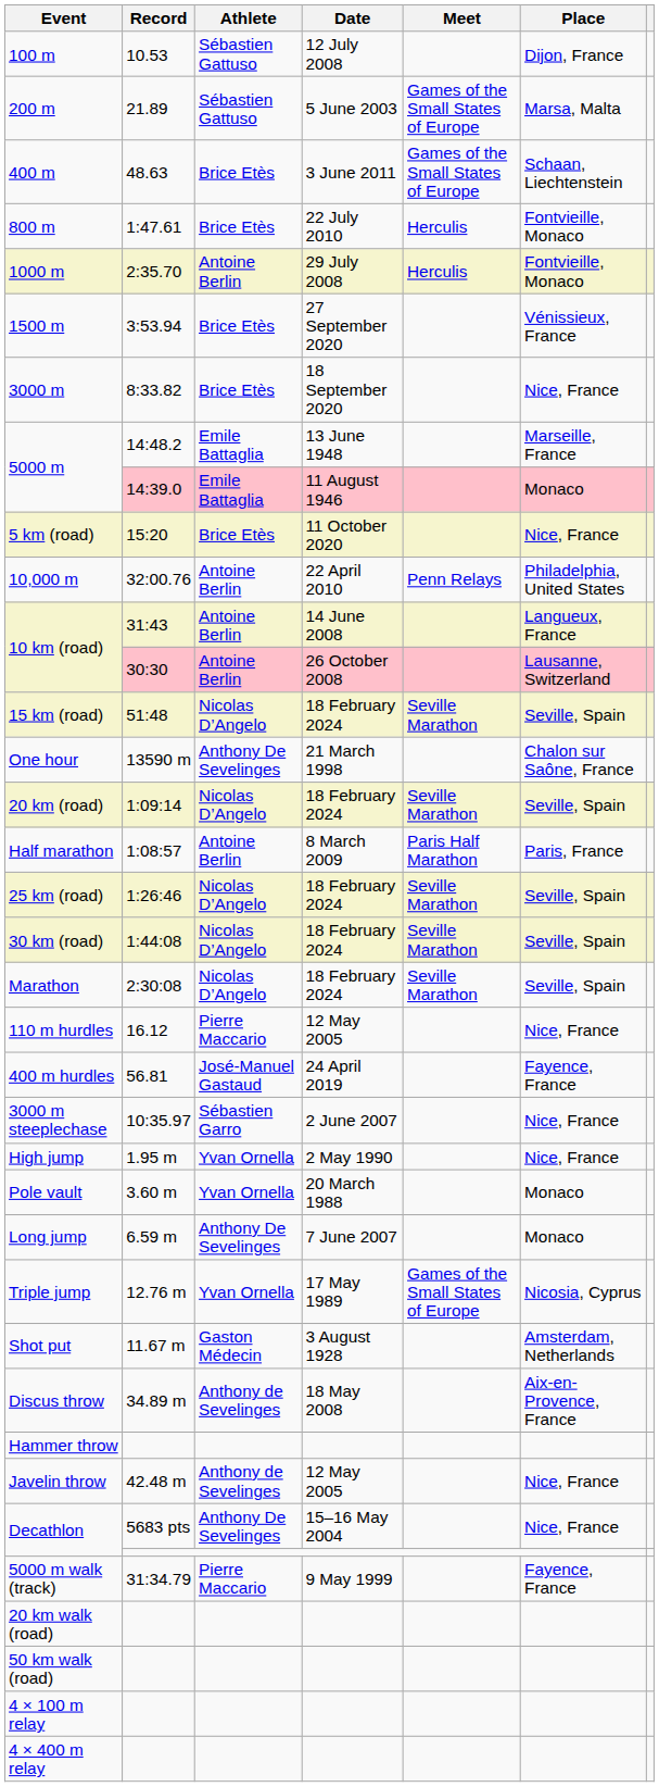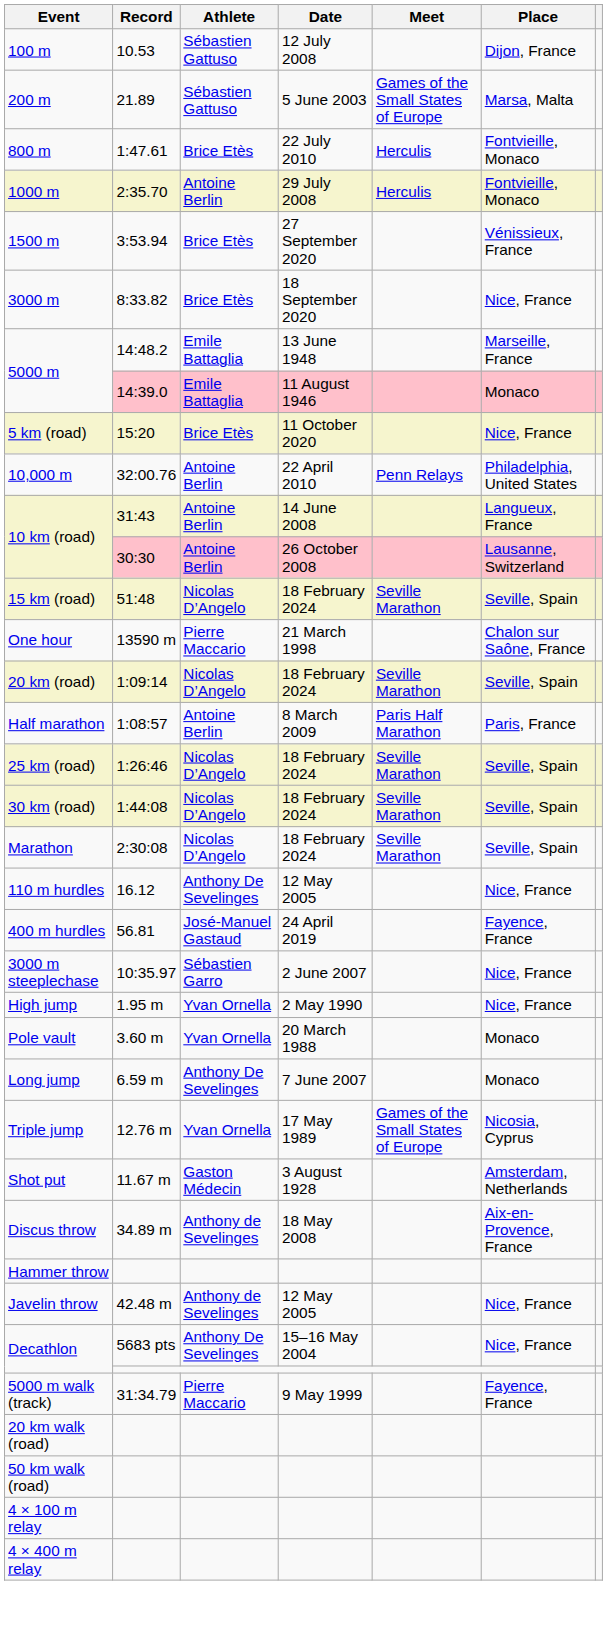 <table class="wikitable" style="font-size:95%; width: 95%;">
 <tr>
 <th>Event</th>
 <th>Record</th>
 <th>Athlete</th>
 <th>Date</th>
 <th>Meet</th>
 <th>Place</th>
 <th></th>
 </tr>
 <tr>
 <td><a href='#'>100 m</a></td>
 <td>10.53 </td>
 <td><a href='#'>Sébastien Gattuso</a></td>
 <td>12 July 2008</td>
 <td></td>
 <td><a href='#'>Dijon</a>, France</td>
 <td></td>
 </tr>
 <tr>
 <td><a href='#'>200 m</a></td>
 <td>21.89 </td>
 <td><a href='#'>Sébastien Gattuso</a></td>
 <td>5 June 2003</td>
 <td><a href='#'>Games of the Small States of Europe</a></td>
 <td><a href='#'>Marsa</a>, Malta</td>
-<td></td>
-</tr>
-<tr>
-<td><a href='#'>400 m</a></td>
-<td>48.63</td>
-<td><a href='#'>Brice Etès</a></td>
-<td>3 June 2011</td>
-<td><a href='#'>Games of the Small States of Europe</a></td>
-<td><a href='#'>Schaan</a>, Liechtenstein</td>
 <td></td>
 </tr>
 <tr>
 <td><a href='#'>800 m</a></td>
 <td>1:47.61</td>
 <td><a href='#'>Brice Etès</a></td>
 <td>22 July 2010</td>
 <td><a href='#'>Herculis</a></td>
 <td><a href='#'>Fontvieille</a>, Monaco</td>
 <td></td>
 </tr>
 <tr style="background:#f6F5CE;">
 <td><a href='#'>1000 m</a></td>
 <td>2:35.70</td>
 <td><a href='#'>Antoine Berlin</a></td>
 <td>29 July 2008</td>
 <td><a href='#'>Herculis</a></td>
 <td><a href='#'>Fontvieille</a>, Monaco</td>
 <td></td>
 </tr>
 <tr>
 <td><a href='#'>1500 m</a></td>
 <td>3:53.94</td>
 <td><a href='#'>Brice Etès</a></td>
 <td>27 September 2020</td>
 <td></td>
 <td><a href='#'>Vénissieux</a>, France</td>
 <td></td>
 </tr>
 <tr>
 <td><a href='#'>3000 m</a></td>
 <td>8:33.82</td>
 <td><a href='#'>Brice Etès</a></td>
 <td>18 September 2020</td>
 <td></td>
 <td><a href='#'>Nice</a>, France</td>
 <td></td>
 </tr>
 <tr>
 <td rowspan=2><a href='#'>5000 m</a></td>
 <td>14:48.2 </td>
 <td><a href='#'>Emile Battaglia</a></td>
 <td>13 June 1948</td>
 <td></td>
 <td><a href='#'>Marseille</a>, France</td>
 <td></td>
 </tr>
 <tr bgcolor=pink>
 <td>14:39.0</td>
 <td><a href='#'>Emile Battaglia</a></td>
 <td>11 August 1946</td>
 <td></td>
 <td>Monaco</td>
 <td></td>
 </tr>
 <tr style="background:#f6F5CE;">
 <td><a href='#'>5 km</a> (road)</td>
 <td>15:20 </td>
 <td><a href='#'>Brice Etès</a></td>
 <td>11 October 2020</td>
 <td></td>
 <td><a href='#'>Nice</a>, France</td>
 <td></td>
 </tr>
 <tr>
 <td><a href='#'>10,000 m</a></td>
 <td>32:00.76</td>
 <td><a href='#'>Antoine Berlin</a></td>
 <td>22 April 2010</td>
 <td><a href='#'>Penn Relays</a></td>
 <td><a href='#'>Philadelphia</a>, United States</td>
 <td></td>
 </tr>
 <tr style="background:#f6F5CE;">
 <td rowspan=2><a href='#'>10 km</a> (road)</td>
 <td>31:43</td>
 <td><a href='#'>Antoine Berlin</a></td>
 <td>14 June 2008</td>
 <td></td>
 <td><a href='#'>Langueux</a>, France</td>
 <td></td>
 </tr>
 <tr bgcolor=pink>
 <td>30:30</td>
 <td><a href='#'>Antoine Berlin</a></td>
 <td>26 October 2008</td>
 <td></td>
 <td><a href='#'>Lausanne</a>, Switzerland</td>
 <td></td>
 </tr>
 <tr style="background:#f6F5CE;">
 <td><a href='#'>15 km</a> (road)</td>
 <td>51:48</td>
 <td><a href='#'>Nicolas D’Angelo</a></td>
 <td>18 February 2024</td>
 <td><a href='#'>Seville Marathon</a></td>
 <td><a href='#'>Seville</a>, Spain</td>
 <td></td>
 </tr>
 <tr>
 <td><a href='#'>One hour</a></td>
 <td>13590 m</td>
-<td><a href='#'>Anthony De Sevelinges</a></td>
+<td><a href='#'>Pierre Maccario</a></td>
 <td>21 March 1998</td>
 <td></td>
 <td><a href='#'>Chalon sur Saône</a>, France</td>
 <td></td>
 </tr>
 <tr style="background:#f6F5CE;">
 <td><a href='#'>20 km</a> (road)</td>
 <td>1:09:14</td>
 <td><a href='#'>Nicolas D’Angelo</a></td>
 <td>18 February 2024</td>
 <td><a href='#'>Seville Marathon</a></td>
 <td><a href='#'>Seville</a>, Spain</td>
 <td></td>
 </tr>
 <tr>
 <td><a href='#'>Half marathon</a></td>
 <td>1:08:57</td>
 <td><a href='#'>Antoine Berlin</a></td>
 <td>8 March 2009</td>
 <td><a href='#'>Paris Half Marathon</a></td>
 <td><a href='#'>Paris</a>, France</td>
 <td></td>
 </tr>
 <tr style="background:#f6F5CE;">
 <td><a href='#'>25 km</a> (road)</td>
 <td>1:26:46</td>
 <td><a href='#'>Nicolas D’Angelo</a></td>
 <td>18 February 2024</td>
 <td><a href='#'>Seville Marathon</a></td>
 <td><a href='#'>Seville</a>, Spain</td>
 <td></td>
 </tr>
 <tr style="background:#f6F5CE;">
 <td><a href='#'>30 km</a> (road)</td>
 <td>1:44:08</td>
 <td><a href='#'>Nicolas D’Angelo</a></td>
 <td>18 February 2024</td>
 <td><a href='#'>Seville Marathon</a></td>
 <td><a href='#'>Seville</a>, Spain</td>
 <td></td>
 </tr>
 <tr>
 <td><a href='#'>Marathon</a></td>
 <td>2:30:08</td>
 <td><a href='#'>Nicolas D’Angelo</a></td>
 <td>18 February 2024</td>
 <td><a href='#'>Seville Marathon</a></td>
 <td><a href='#'>Seville</a>, Spain</td>
 <td></td>
 </tr>
 <tr>
 <td><a href='#'>110 m hurdles</a></td>
 <td>16.12</td>
-<td><a href='#'>Pierre Maccario</a></td>
+<td><a href='#'>Anthony De Sevelinges</a></td>
 <td>12 May 2005</td>
 <td></td>
 <td><a href='#'>Nice</a>, France</td>
 <td></td>
 </tr>
 <tr>
 <td><a href='#'>400 m hurdles</a></td>
 <td>56.81</td>
 <td><a href='#'>José-Manuel Gastaud</a></td>
 <td>24 April 2019</td>
 <td></td>
 <td><a href='#'>Fayence</a>, France</td>
 <td></td>
 </tr>
 <tr>
 <td><a href='#'>3000 m steeplechase</a></td>
 <td>10:35.97</td>
 <td><a href='#'>Sébastien Garro</a></td>
 <td>2 June 2007</td>
 <td></td>
 <td><a href='#'>Nice</a>, France</td>
 <td></td>
 </tr>
 <tr>
 <td><a href='#'>High jump</a></td>
 <td>1.95 m</td>
 <td><a href='#'>Yvan Ornella</a></td>
 <td>2 May 1990</td>
 <td></td>
 <td><a href='#'>Nice</a>, France</td>
 <td></td>
 </tr>
 <tr>
 <td><a href='#'>Pole vault</a></td>
 <td>3.60 m</td>
 <td><a href='#'>Yvan Ornella</a></td>
 <td>20 March 1988</td>
 <td></td>
 <td>Monaco</td>
 <td></td>
 </tr>
 <tr>
 <td><a href='#'>Long jump</a></td>
 <td>6.59 m </td>
 <td><a href='#'>Anthony De Sevelinges</a></td>
 <td>7 June 2007</td>
 <td></td>
 <td>Monaco</td>
 <td></td>
 </tr>
 <tr>
 <td><a href='#'>Triple jump</a></td>
 <td>12.76 m</td>
 <td><a href='#'>Yvan Ornella</a></td>
 <td>17 May 1989</td>
 <td><a href='#'>Games of the Small States of Europe</a></td>
 <td><a href='#'>Nicosia</a>, Cyprus</td>
 <td></td>
 </tr>
 <tr>
 <td><a href='#'>Shot put</a></td>
 <td>11.67 m</td>
 <td><a href='#'>Gaston Médecin</a></td>
 <td>3 August 1928</td>
 <td></td>
 <td><a href='#'>Amsterdam</a>, Netherlands</td>
 <td></td>
 </tr>
 <tr>
 <td><a href='#'>Discus throw</a></td>
 <td>34.89 m</td>
 <td><a href='#'>Anthony de Sevelinges</a></td>
 <td>18 May 2008</td>
 <td></td>
 <td><a href='#'>Aix-en-Provence</a>, France</td>
 <td></td>
 </tr>
 <tr>
 <td><a href='#'>Hammer throw</a></td>
 <td></td>
 <td></td>
 <td></td>
 <td></td>
 <td></td>
 <td></td>
 </tr>
 <tr>
 <td><a href='#'>Javelin throw</a></td>
 <td>42.48 m</td>
 <td><a href='#'>Anthony de Sevelinges</a></td>
 <td>12 May 2005</td>
 <td></td>
 <td><a href='#'>Nice</a>, France</td>
 <td></td>
 </tr>
 <tr>
 <td rowspan=2><a href='#'>Decathlon</a></td>
 <td>5683 pts</td>
 <td><a href='#'>Anthony De Sevelinges</a></td>
 <td>15–16 May 2004</td>
 <td></td>
 <td><a href='#'>Nice</a>, France</td>
 <td></td>
 </tr>
 <tr>
 <td colspan=5></td>
 <td></td>
 </tr>
 <tr>
 <td><a href='#'>5000 m walk</a> (track)</td>
 <td>31:34.79</td>
 <td><a href='#'>Pierre Maccario</a></td>
 <td>9 May 1999</td>
 <td></td>
 <td><a href='#'>Fayence</a>, France</td>
 <td></td>
 </tr>
 <tr>
 <td><a href='#'>20 km walk</a> (road)</td>
 <td></td>
 <td></td>
 <td></td>
 <td></td>
 <td></td>
 <td></td>
 </tr>
 <tr>
 <td><a href='#'>50 km walk</a> (road)</td>
 <td></td>
 <td></td>
 <td></td>
 <td></td>
 <td></td>
 <td></td>
 </tr>
 <tr>
 <td><a href='#'>4 × 100 m relay</a></td>
 <td></td>
 <td></td>
 <td></td>
 <td></td>
 <td></td>
 <td></td>
 </tr>
 <tr>
 <td><a href='#'>4 × 400 m relay</a></td>
 <td></td>
 <td></td>
 <td></td>
 <td></td>
 <td></td>
 <td></td>
 </tr>
 </table>
